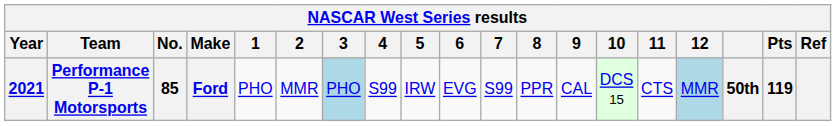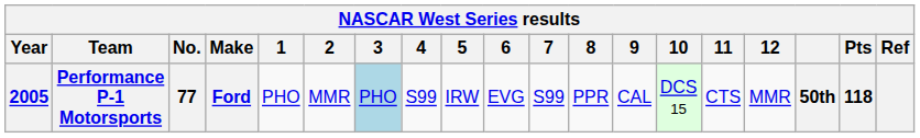 <table class="wikitable" style="text-align:center; font-size:75%">
 <tr>
 <th colspan=19><a href='#'>NASCAR West Series</a> results</th>
 </tr>
 <tr>
 <th>Year</th>
 <th>Team</th>
 <th>No.</th>
 <th>Make</th>
 <th>1</th>
 <th>2</th>
 <th>3</th>
 <th>4</th>
 <th>5</th>
 <th>6</th>
 <th>7</th>
 <th>8</th>
 <th>9</th>
 <th>10</th>
 <th>11</th>
 <th>12</th>
 <th></th>
 <th>Pts</th>
 <th>Ref</th>
 </tr>
 <tr>
-<th><a href='#'>2021</a></th>
+<th><a href='#'>2005</a></th>
 <th><a href='#'>Performance P-1 Motorsports</a></th>
-<th>85</th>
+<th>77</th>
 <th><a href='#'>Ford</a></th>
 <td><a href='#'>PHO</a></td>
 <td><a href='#'>MMR</a></td>
 <td style="background: lightblue;"><a href='#'>PHO</a></td>
 <td><a href='#'>S99</a></td>
 <td><a href='#'>IRW</a></td>
 <td><a href='#'>EVG</a></td>
 <td><a href='#'>S99</a></td>
 <td><a href='#'>PPR</a></td>
 <td><a href='#'>CAL</a></td>
 <td style="background:#DFFFDF;"><a href='#'>DCS</a><br><small>15</small></td>
 <td><a href='#'>CTS</a></td>
-<td style="background: lightblue;"><a href='#'>MMR</a></td>
+<td><a href='#'>MMR</a></td>
 <th>50th</th>
-<th>119</th>
+<th>118</th>
 <th></th>
 </tr>
 </table>
